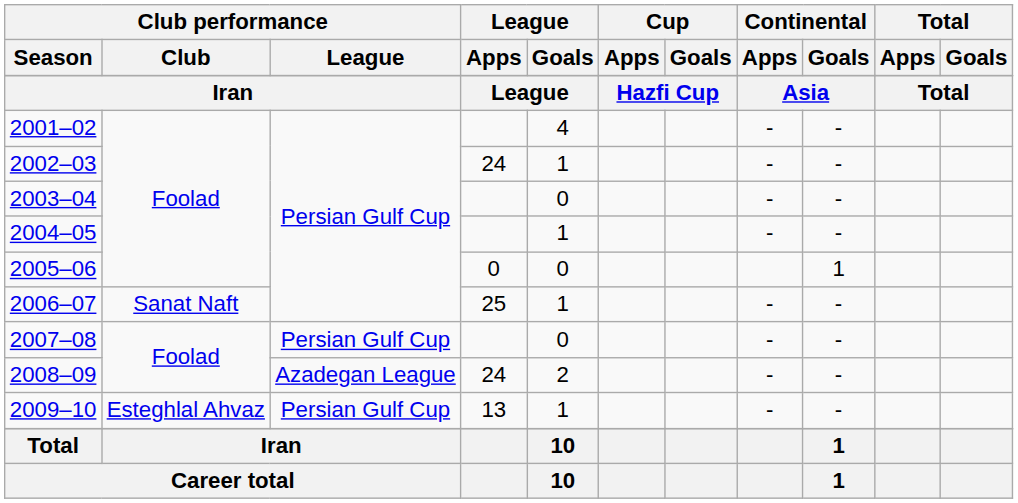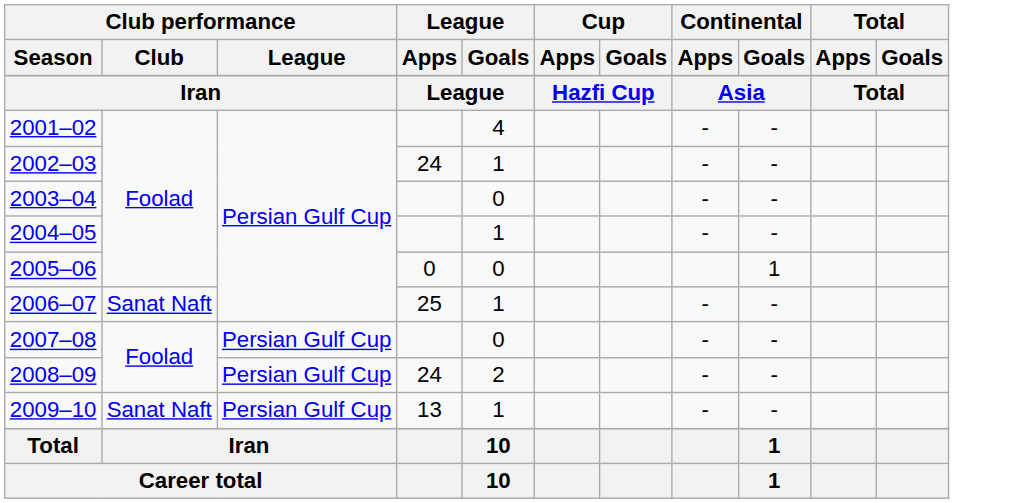 <table class="wikitable" style="text-align:center">
 <tr>
 <th colspan=3>Club performance</th>
 <th colspan=2>League</th>
 <th colspan=2>Cup</th>
 <th colspan=2>Continental</th>
 <th colspan=2>Total</th>
 </tr>
 <tr>
 <th>Season</th>
 <th>Club</th>
 <th>League</th>
 <th>Apps</th>
 <th>Goals</th>
 <th>Apps</th>
 <th>Goals</th>
 <th>Apps</th>
 <th>Goals</th>
 <th>Apps</th>
 <th>Goals</th>
 </tr>
 <tr>
 </tr>
 <tr>
 <th colspan=3>Iran</th>
 <th colspan=2>League</th>
 <th colspan=2><a href='#'>Hazfi Cup</a></th>
 <th colspan=2><a href='#'>Asia</a></th>
 <th colspan=2>Total</th>
 </tr>
 <tr>
 <td><a href='#'>2001–02</a></td>
 <td rowspan="5"><a href='#'>Foolad</a></td>
 <td rowspan="6"><a href='#'>Persian Gulf Cup</a></td>
 <td></td>
 <td>4</td>
 <td></td>
 <td></td>
 <td>-</td>
 <td>-</td>
 <td></td>
 <td></td>
 </tr>
 <tr>
 <td><a href='#'>2002–03</a></td>
 <td>24</td>
 <td>1</td>
 <td></td>
 <td></td>
 <td>-</td>
 <td>-</td>
 <td></td>
 <td></td>
 </tr>
 <tr>
 <td><a href='#'>2003–04</a></td>
 <td></td>
 <td>0</td>
 <td></td>
 <td></td>
 <td>-</td>
 <td>-</td>
 <td></td>
 <td></td>
 </tr>
 <tr>
 <td><a href='#'>2004–05</a></td>
 <td></td>
 <td>1</td>
 <td></td>
 <td></td>
 <td>-</td>
 <td>-</td>
 <td></td>
 <td></td>
 </tr>
 <tr>
 <td><a href='#'>2005–06</a></td>
 <td>0</td>
 <td>0</td>
 <td></td>
 <td></td>
 <td></td>
 <td>1</td>
 <td></td>
 <td></td>
 </tr>
 <tr>
 <td><a href='#'>2006–07</a></td>
 <td rowspan="1"><a href='#'>Sanat Naft</a></td>
 <td>25</td>
 <td>1</td>
 <td></td>
 <td></td>
 <td>-</td>
 <td>-</td>
 <td></td>
 <td></td>
 </tr>
 <tr>
 <td><a href='#'>2007–08</a></td>
 <td rowspan="2"><a href='#'>Foolad</a></td>
 <td rowspan="1"><a href='#'>Persian Gulf Cup</a></td>
 <td></td>
 <td>0</td>
 <td></td>
 <td></td>
 <td>-</td>
 <td>-</td>
 <td></td>
 <td></td>
 </tr>
 <tr>
 <td><a href='#'>2008–09</a></td>
-<td rowspan="1"><a href='#'>Azadegan League</a></td>
+<td rowspan="1"><a href='#'>Persian Gulf Cup</a></td>
 <td>24</td>
 <td>2</td>
 <td></td>
 <td></td>
 <td>-</td>
 <td>-</td>
 <td></td>
 <td></td>
 </tr>
 <tr>
 <td><a href='#'>2009–10</a></td>
-<td rowspan="1"><a href='#'>Esteghlal Ahvaz</a></td>
+<td rowspan="1"><a href='#'>Sanat Naft</a></td>
 <td rowspan="1"><a href='#'>Persian Gulf Cup</a></td>
 <td>13</td>
 <td>1</td>
 <td></td>
 <td></td>
 <td>-</td>
 <td>-</td>
 <td></td>
 <td></td>
 </tr>
 <tr>
 </tr>
 <tr>
 <th rowspan=1>Total</th>
 <th colspan=2>Iran</th>
 <th></th>
 <th>10</th>
 <th></th>
 <th></th>
 <th></th>
 <th>1</th>
 <th></th>
 <th></th>
 </tr>
 <tr>
 <th colspan=3>Career total</th>
 <th></th>
 <th>10</th>
 <th></th>
 <th></th>
 <th></th>
 <th>1</th>
 <th></th>
 <th></th>
 </tr>
 </table>
